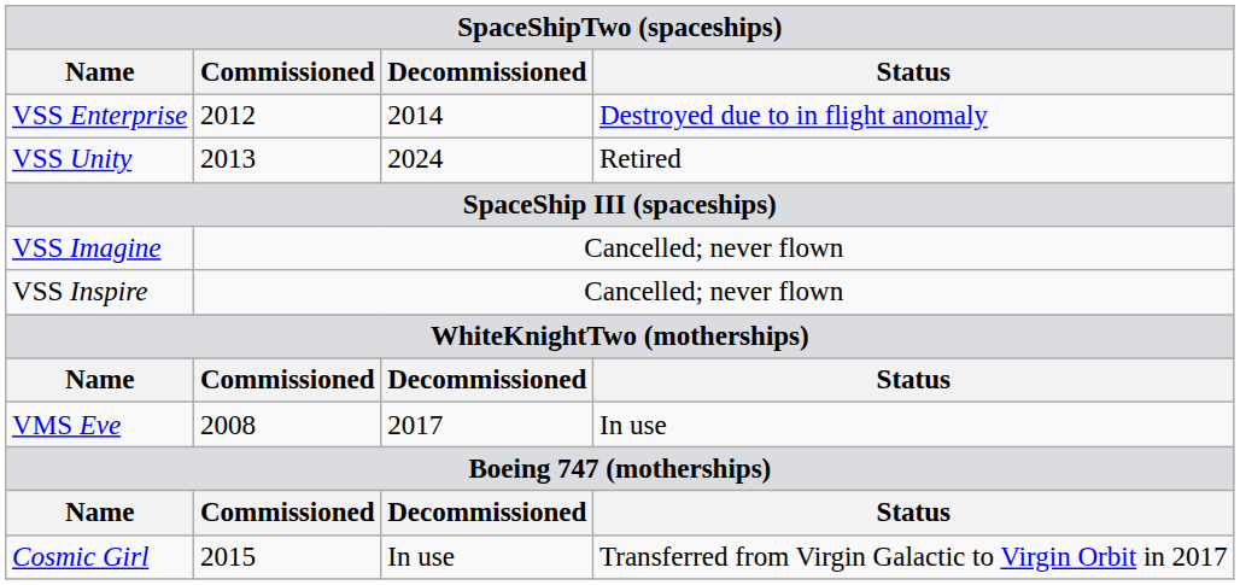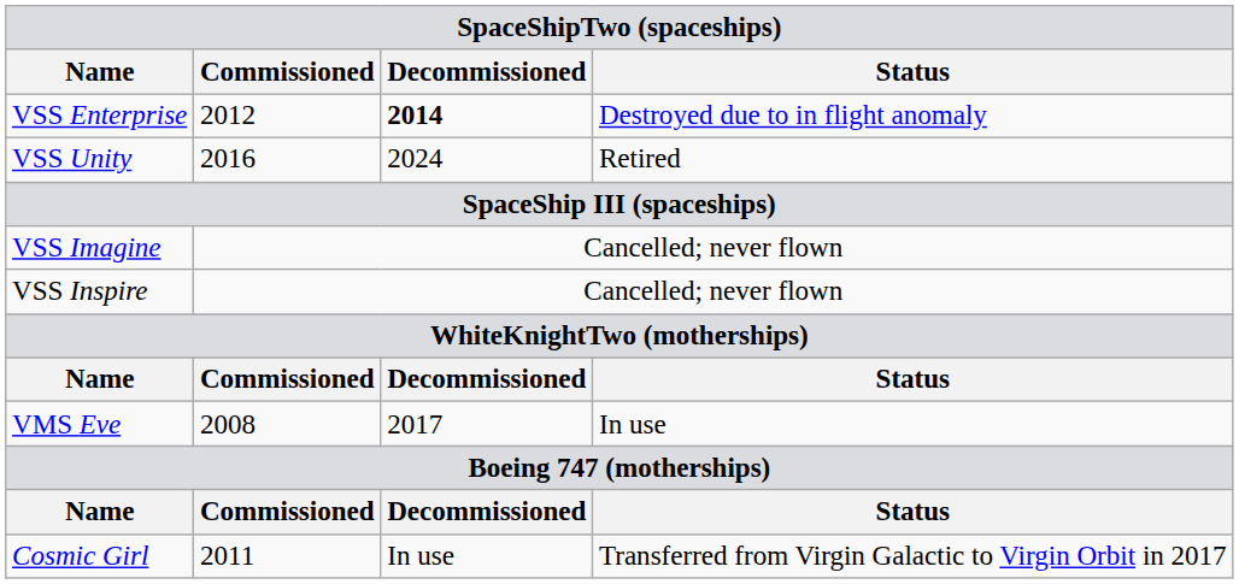 <table class="wikitable">
 <tr>
 <th colspan="8" style="background: #DADCE0;">SpaceShipTwo (spaceships)</th>
 </tr>
 <tr>
 <th>Name</th>
 <th>Commissioned</th>
 <th>Decommissioned</th>
 <th>Status</th>
 </tr>
 <tr>
 <td><a href='#'>VSS <em>Enterprise</em></a></td>
 <td>2012</td>
-<td>2014</td>
+<td><strong>2014</strong></td>
 <td><a href='#'>Destroyed due to in flight anomaly</a></td>
 </tr>
 <tr>
 <td><a href='#'>VSS <em>Unity</em></a></td>
-<td>2013</td>
+<td>2016</td>
 <td>2024</td>
 <td>Retired</td>
 </tr>
 <tr>
 <th colspan="8" style="background: #DADCE0;">SpaceShip III (spaceships)</th>
 </tr>
 <tr>
 <td><a href='#'>VSS <em>Imagine</em></a></td>
 <td colspan="3" style="text-align: center;">Cancelled; never flown</td>
 </tr>
 <tr>
 <td>VSS <em>Inspire</em></td>
 <td colspan="3" style="text-align: center;">Cancelled; never flown</td>
 </tr>
 <tr>
 <th colspan="8" style="background: #DADCE0;">WhiteKnightTwo (motherships)</th>
 </tr>
 <tr>
 <th>Name</th>
 <th>Commissioned</th>
 <th>Decommissioned</th>
 <th>Status</th>
 </tr>
 <tr>
 <td><a href='#'>VMS <em>Eve</em></a></td>
 <td>2008</td>
 <td>2017</td>
 <td>In use</td>
 </tr>
 <tr>
 <th colspan="8" style="background: #DADCE0;">Boeing 747 (motherships)</th>
 </tr>
 <tr>
 <th>Name</th>
 <th>Commissioned</th>
 <th>Decommissioned</th>
 <th>Status</th>
 </tr>
 <tr>
 <td><em><a href='#'>Cosmic Girl</a></em></td>
-<td>2015</td>
+<td>2011</td>
 <td>In use</td>
 <td>Transferred from Virgin Galactic to <a href='#'>Virgin Orbit</a> in 2017</td>
 </tr>
 </table>
